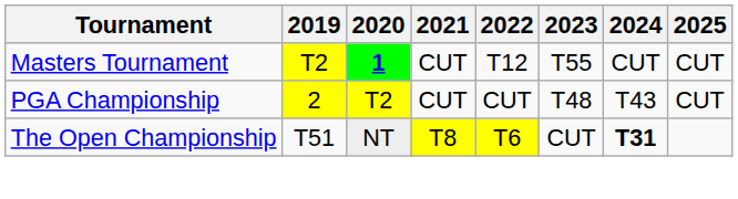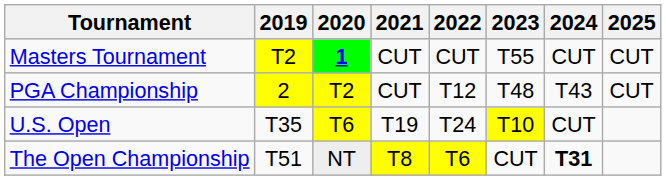 <table class="wikitable" style="font-size:95%;text-align:center;">
 <tr>
 <th>Tournament</th>
 <th>2019</th>
 <th>2020</th>
 <th>2021</th>
 <th>2022</th>
 <th>2023</th>
 <th>2024</th>
 <th>2025</th>
 </tr>
 <tr>
 <td align=left><a href='#'>Masters Tournament</a></td>
 <td style="background:yellow;">T2</td>
 <td style="background:lime;"><strong><a href='#'>1</a></strong></td>
 <td>CUT</td>
-<td>T12</td>
+<td>CUT</td>
 <td>T55</td>
 <td>CUT</td>
 <td>CUT</td>
 </tr>
 <tr>
 <td align=left><a href='#'>PGA Championship</a></td>
 <td style="background:yellow;">2</td>
 <td style="background:yellow;">T2</td>
 <td>CUT</td>
-<td>CUT</td>
+<td>T12</td>
 <td>T48</td>
 <td>T43</td>
 <td>CUT</td>
+</tr>
+<tr>
+<td align=left><a href='#'>U.S. Open</a></td>
+<td>T35</td>
+<td style="background:yellow;">T6</td>
+<td>T19</td>
+<td>T24</td>
+<td style="background:yellow;">T10</td>
+<td>CUT</td>
+<td></td>
 </tr>
 <tr>
 <td align=left><a href='#'>The Open Championship</a></td>
 <td>T51</td>
 <td style="background:#eeeeee;">NT</td>
 <td style="background:yellow;">T8</td>
 <td style="background:yellow;">T6</td>
 <td>CUT</td>
 <td><strong>T31</strong></td>
 <td></td>
 </tr>
 </table>
